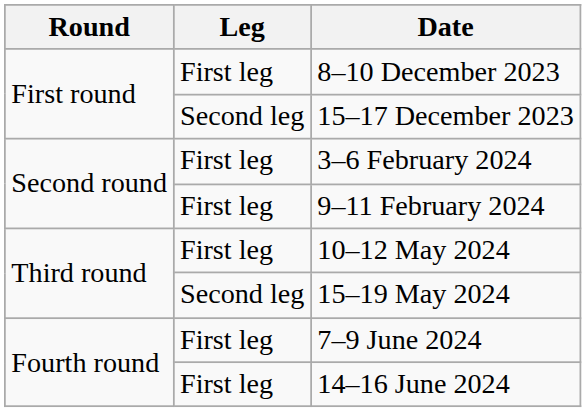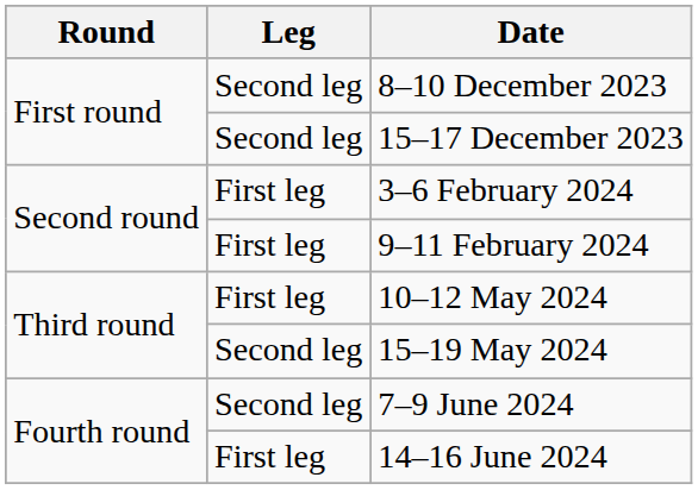 <table class="wikitable">
 <tr>
 <th>Round</th>
 <th>Leg</th>
 <th>Date</th>
 </tr>
 <tr>
 <td rowspan=2>First round</td>
-<td>First leg</td>
+<td>Second leg</td>
 <td>8–10 December 2023</td>
 </tr>
 <tr>
 <td>Second leg</td>
 <td>15–17 December  2023</td>
 </tr>
 <tr>
 <td rowspan=2>Second round</td>
 <td>First leg</td>
 <td>3–6 February 2024</td>
 </tr>
 <tr>
 <td>First leg</td>
 <td>9–11 February 2024</td>
 </tr>
 <tr>
 <td rowspan=2>Third round</td>
 <td>First leg</td>
 <td>10–12 May 2024</td>
 </tr>
 <tr>
 <td>Second leg</td>
 <td>15–19 May 2024</td>
 </tr>
 <tr>
 <td rowspan=2>Fourth round</td>
-<td>First leg</td>
+<td>Second leg</td>
 <td>7–9 June 2024</td>
 </tr>
 <tr>
 <td>First leg</td>
 <td>14–16 June 2024</td>
 </tr>
 </table>
